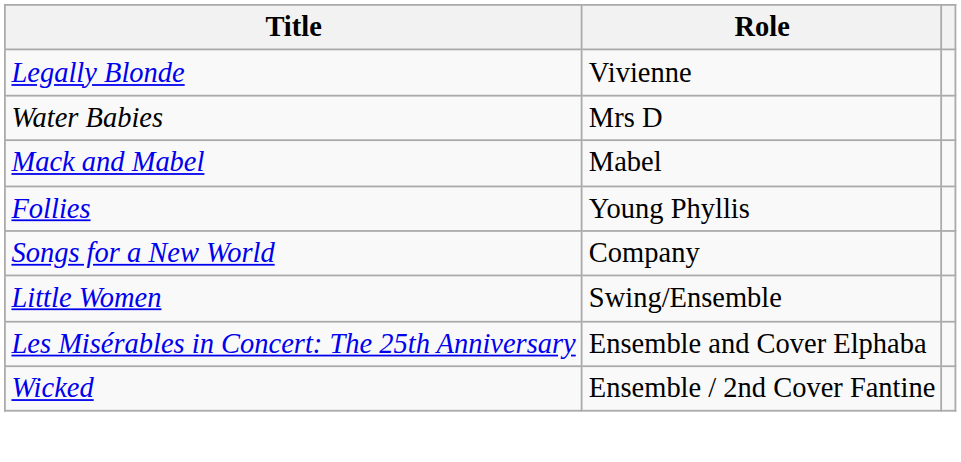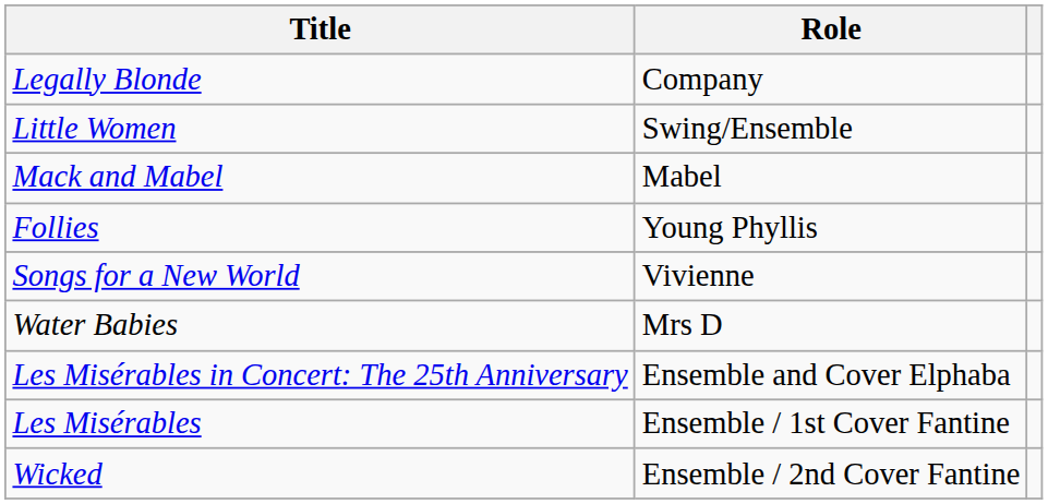 <table class="wikitable sortable">
 <tr>
 <th>Title</th>
 <th>Role</th>
 <th class="unsortable"></th>
 </tr>
 <tr>
 <td><em><a href='#'>Legally Blonde</a></em></td>
-<td>Vivienne</td>
+<td>Company</td>
 <td align="center"></td>
 </tr>
 <tr>
-<td><em>Water Babies</em></td>
-<td>Mrs D</td>
+<td><em><a href='#'>Little Women</a></em></td>
+<td>Swing/Ensemble</td>
 <td align="center"></td>
 </tr>
 <tr>
 <td><em><a href='#'>Mack and Mabel</a></em></td>
 <td>Mabel</td>
 <td align="center"></td>
 </tr>
 <tr>
 <td><em><a href='#'>Follies</a></em></td>
 <td>Young Phyllis</td>
 <td align="center"></td>
 </tr>
 <tr>
 <td><em><a href='#'>Songs for a New World</a></em></td>
-<td>Company</td>
+<td>Vivienne</td>
 <td align="center"></td>
 </tr>
 <tr>
-<td><em><a href='#'>Little Women</a></em></td>
-<td>Swing/Ensemble</td>
+<td><em>Water Babies</em></td>
+<td>Mrs D</td>
 <td align="center"></td>
 </tr>
 <tr>
 <td><em><a href='#'>Les Misérables in Concert: The 25th Anniversary</a></em></td>
 <td>Ensemble and Cover Elphaba</td>
 <td align="center"></td>
 </tr>
 <tr>
+<td><em><a href='#'>Les Misérables</a></em></td>
+<td>Ensemble / 1st Cover Fantine</td>
+<td align="center"></td>
+</tr>
+<tr>
 <td><em><a href='#'>Wicked</a></em></td>
 <td>Ensemble / 2nd Cover Fantine</td>
 <td align="center"></td>
 </tr>
 </table>
